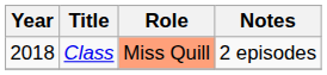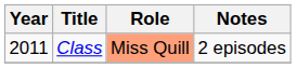 <table class="wikitable">
 <tr>
 <th>Year</th>
 <th>Title</th>
 <th>Role</th>
 <th>Notes</th>
 </tr>
 <tr>
-<td>2018</td>
+<td>2011</td>
 <td><em><a href='#'>Class</a></em></td>
 <td style="background: lightsalmon;">Miss Quill</td>
 <td>2 episodes</td>
 </tr>
 <tr>
 </tr>
 </table>
